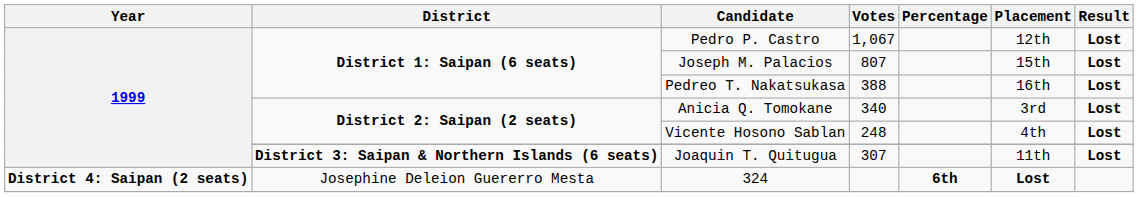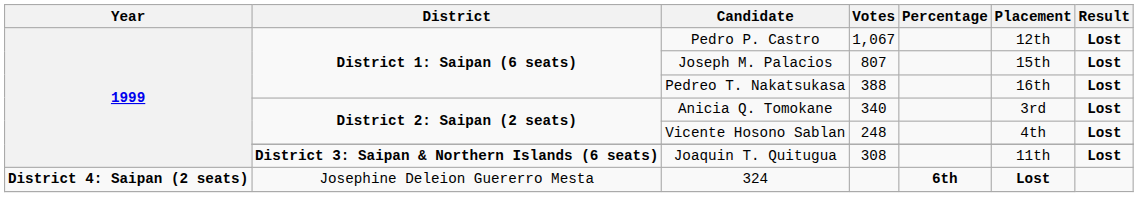 <table class="wikitable" style=text-align:center>
 <tr>
 <th rowspan=1>Year</th>
 <th rowspan=1>District</th>
 <th rowspan=1>Candidate</th>
 <th rowspan=1>Votes</th>
 <th rowspan=1>Percentage</th>
 <th rowspan=1>Placement</th>
 <th rowspan=1>Result</th>
 </tr>
 <tr>
 <th rowspan=7><a href='#'>1999</a></th>
 <td rowspan=3><strong>District 1: Saipan (6 seats)</strong></td>
 <td>Pedro P. Castro</td>
 <td>1,067</td>
 <td></td>
 <td>12th</td>
 <td><strong>Lost</strong></td>
 </tr>
 <tr>
 <td>Joseph M. Palacios</td>
 <td>807</td>
 <td></td>
 <td>15th</td>
 <td><strong>Lost</strong></td>
 </tr>
 <tr>
 <td>Pedreo T. Nakatsukasa</td>
 <td>388</td>
 <td></td>
 <td>16th</td>
 <td><strong>Lost</strong></td>
 </tr>
 <tr>
 <td rowspan=2><strong>District 2: Saipan (2 seats)</strong></td>
 <td>Anicia Q. Tomokane</td>
 <td>340</td>
 <td></td>
 <td>3rd</td>
 <td><strong>Lost</strong></td>
 </tr>
 <tr>
 <td>Vicente Hosono Sablan</td>
 <td>248</td>
 <td></td>
 <td>4th</td>
 <td><strong>Lost</strong></td>
 </tr>
 <tr>
 </tr>
 <tr>
 <td rowspan=1><strong>District 3: Saipan & Northern Islands (6 seats)</strong></td>
 <td>Joaquin T. Quitugua</td>
-<td>307</td>
+<td>308</td>
 <td></td>
 <td>11th</td>
 <td><strong>Lost</strong></td>
 </tr>
 <tr>
 <td rowspan=1><strong>District 4: Saipan (2 seats)</strong></td>
 <td>Josephine Deleion Guererro Mesta</td>
 <td>324</td>
 <td></td>
 <td><strong>6th</strong></td>
 <td><strong>Lost</strong></td>
 </tr>
 <tr>
 </tr>
 </table>
